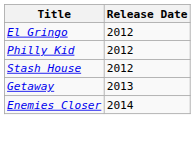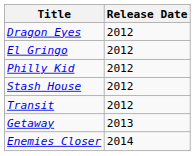 <table class="wikitable">
 <tr>
 <th>Title</th>
 <th>Release Date</th>
+</tr>
+<tr>
+<td><em><a href='#'>Dragon Eyes</a></em></td>
+<td>2012</td>
 </tr>
 <tr>
 <td><em><a href='#'>El Gringo</a></em></td>
 <td>2012</td>
 </tr>
 <tr>
 <td><em><a href='#'>Philly Kid</a></em></td>
 <td>2012</td>
 </tr>
 <tr>
 <td><em><a href='#'>Stash House</a></em></td>
 <td>2012</td>
 </tr>
 <tr>
+<td><em><a href='#'>Transit</a></em></td>
+<td>2012</td>
+</tr>
+<tr>
 <td><em><a href='#'>Getaway</a></em></td>
 <td>2013</td>
 </tr>
 <tr>
 <td><em><a href='#'>Enemies Closer</a></em></td>
 <td>2014</td>
 </tr>
 </table>
